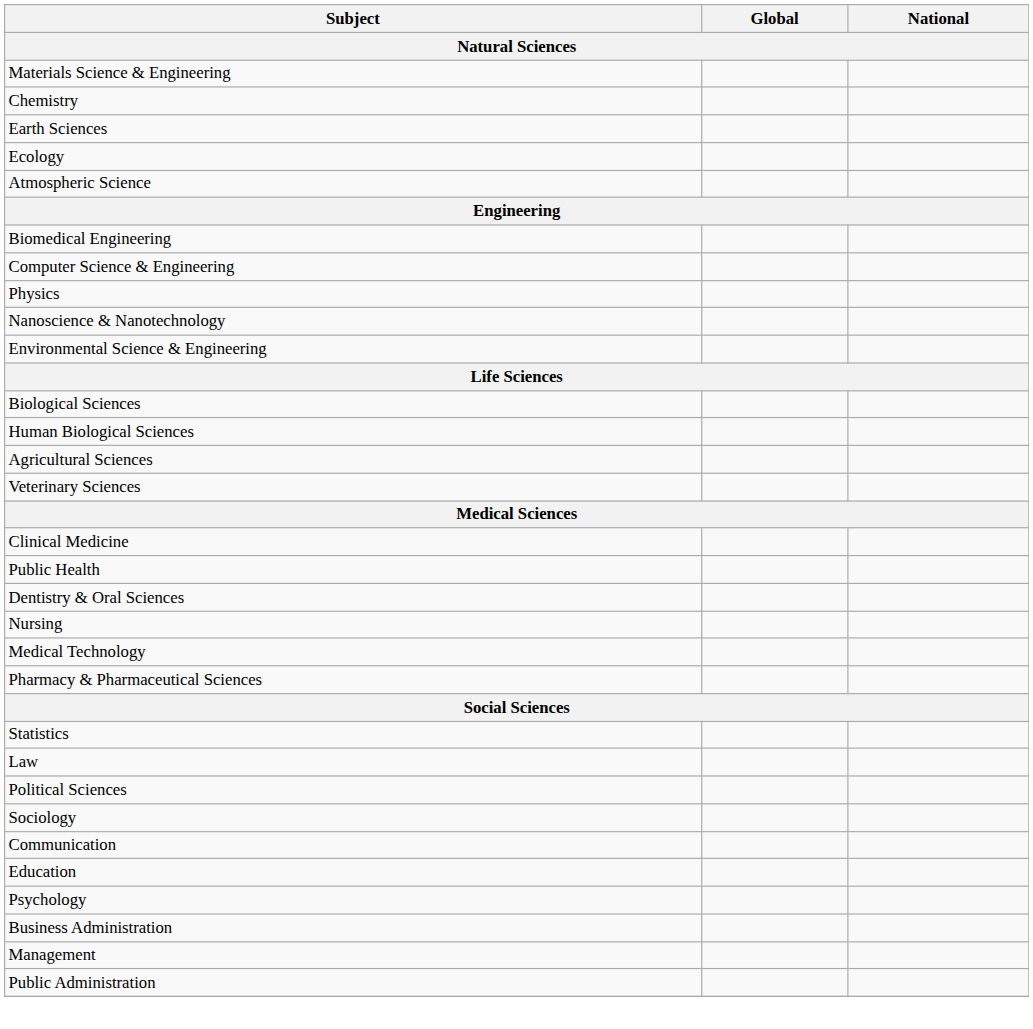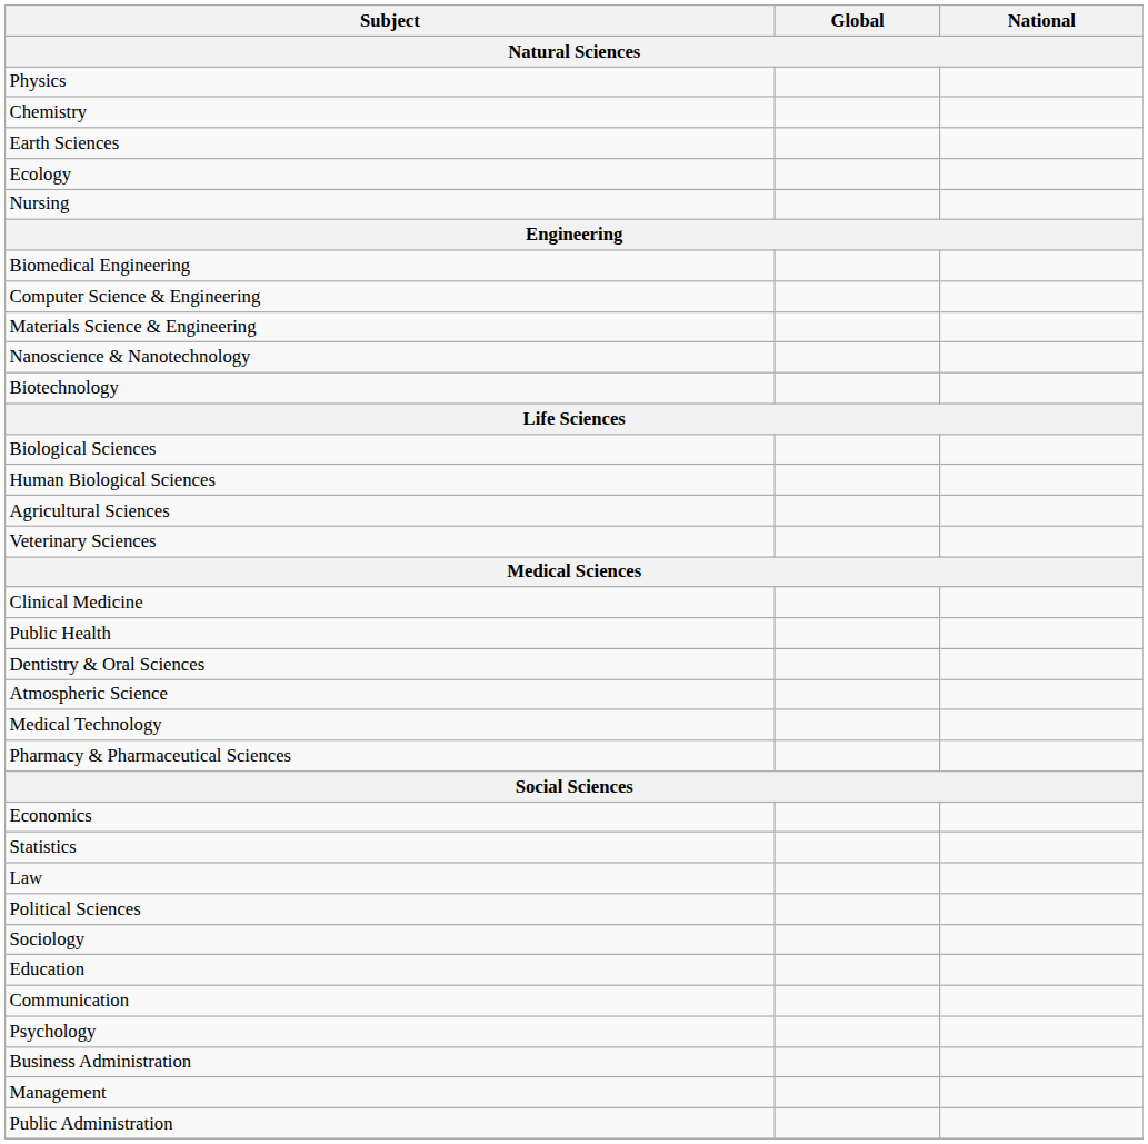 <table class="wikitable sortable" style="width: 100%; font-size: 90%">
 <tr>
 <th>Subject</th>
 <th>Global</th>
 <th>National</th>
 </tr>
 <tr>
 <th colspan="3">Natural Sciences</th>
 </tr>
 <tr>
-<td>Materials Science & Engineering</td>
-<td data-sort-value="201–300"></td>
-<td data-sort-value="8–13"></td>
+<td>Physics</td>
+<td data-sort-value="301–400"></td>
+<td data-sort-value="24–28"></td>
 </tr>
 <tr>
 <td>Chemistry</td>
 <td data-sort-value="101–150"></td>
 <td data-sort-value="5–9"></td>
 </tr>
 <tr>
 <td>Earth Sciences</td>
 <td data-sort-value="101–150"></td>
 <td data-sort-value="5–10"></td>
 </tr>
 <tr>
 <td>Ecology</td>
 <td data-sort-value="101–150"></td>
 <td data-sort-value="9–12"></td>
 </tr>
 <tr>
-<td>Atmospheric Science</td>
-<td data-sort-value="201–300"></td>
-<td data-sort-value="13–22"></td>
+<td>Nursing</td>
+<td data-sort-value="101–150"></td>
+<td data-sort-value="1–2"></td>
 </tr>
 <tr>
 <th colspan="3">Engineering</th>
 </tr>
 <tr>
 <td>Biomedical Engineering</td>
 <td data-sort-value="101–150"></td>
 <td data-sort-value="2–5"></td>
 </tr>
 <tr>
 <td>Computer Science & Engineering</td>
 <td data-sort-value="401–500"></td>
 <td data-sort-value="11–16"></td>
 </tr>
 <tr>
-<td>Physics</td>
-<td data-sort-value="301–400"></td>
-<td data-sort-value="24–28"></td>
+<td>Materials Science & Engineering</td>
+<td data-sort-value="201–300"></td>
+<td data-sort-value="8–13"></td>
 </tr>
 <tr>
 <td>Nanoscience & Nanotechnology</td>
 <td data-sort-value="151–200"></td>
 <td data-sort-value="6–7"></td>
 </tr>
 <tr>
-<td>Environmental Science & Engineering</td>
-<td data-sort-value="201–300"></td>
-<td data-sort-value="7–12"></td>
+<td>Biotechnology</td>
+<td data-sort-value="101–150"></td>
+<td data-sort-value="2–7"></td>
 </tr>
 <tr>
 <th colspan="3">Life Sciences</th>
 </tr>
 <tr>
 <td>Biological Sciences</td>
 <td data-sort-value="48"></td>
 <td data-sort-value="3"></td>
 </tr>
 <tr>
 <td>Human Biological Sciences</td>
 <td data-sort-value="35"></td>
 <td data-sort-value="1"></td>
 </tr>
 <tr>
 <td>Agricultural Sciences</td>
 <td data-sort-value="201–300"></td>
 <td data-sort-value="9–15"></td>
 </tr>
 <tr>
 <td>Veterinary Sciences</td>
 <td data-sort-value="34"></td>
 <td data-sort-value="2"></td>
 </tr>
 <tr>
 <th colspan="3">Medical Sciences</th>
 </tr>
 <tr>
 <td>Clinical Medicine</td>
 <td data-sort-value="48"></td>
 <td data-sort-value="3"></td>
 </tr>
 <tr>
 <td>Public Health</td>
 <td data-sort-value="41"></td>
 <td data-sort-value="1"></td>
 </tr>
 <tr>
 <td>Dentistry & Oral Sciences</td>
 <td data-sort-value="36"></td>
 <td data-sort-value="1"></td>
 </tr>
 <tr>
-<td>Nursing</td>
-<td data-sort-value="101–150"></td>
-<td data-sort-value="1–2"></td>
+<td>Atmospheric Science</td>
+<td data-sort-value="201–300"></td>
+<td data-sort-value="13–22"></td>
 </tr>
 <tr>
 <td>Medical Technology</td>
 <td data-sort-value="45"></td>
 <td data-sort-value="6"></td>
 </tr>
 <tr>
 <td>Pharmacy & Pharmaceutical Sciences</td>
 <td data-sort-value="27"></td>
 <td data-sort-value="1"></td>
 </tr>
 <tr>
 <th colspan="3">Social Sciences</th>
+</tr>
+<tr>
+<td>Economics</td>
+<td data-sort-value="301–400"></td>
+<td data-sort-value="14–22"></td>
 </tr>
 <tr>
 <td>Statistics</td>
 <td data-sort-value="151–200"></td>
 <td data-sort-value="7–11"></td>
 </tr>
 <tr>
 <td>Law</td>
 <td data-sort-value="151–200"></td>
 <td data-sort-value="1–2"></td>
 </tr>
 <tr>
 <td>Political Sciences</td>
 <td data-sort-value="51–75"></td>
 <td data-sort-value="3–4"></td>
 </tr>
 <tr>
 <td>Sociology</td>
 <td data-sort-value="151–200"></td>
 <td data-sort-value="9–11"></td>
 </tr>
 <tr>
+<td>Education</td>
+<td data-sort-value="301–400"></td>
+<td data-sort-value="6–18"></td>
+</tr>
+<tr>
 <td>Communication</td>
 <td data-sort-value="51–75"></td>
 <td data-sort-value="4–6"></td>
-</tr>
-<tr>
-<td>Education</td>
-<td data-sort-value="301–400"></td>
-<td data-sort-value="6–18"></td>
 </tr>
 <tr>
 <td>Psychology</td>
 <td data-sort-value="76–100"></td>
 <td data-sort-value="5–6"></td>
 </tr>
 <tr>
 <td>Business Administration</td>
 <td data-sort-value="301–400"></td>
 <td data-sort-value="9–12"></td>
 </tr>
 <tr>
 <td>Management</td>
 <td data-sort-value="401–500"></td>
 <td data-sort-value="14–21"></td>
 </tr>
 <tr>
 <td>Public Administration</td>
 <td data-sort-value="101–150"></td>
 <td data-sort-value="4–6"></td>
 </tr>
 <tr>
 </tr>
 </table>
